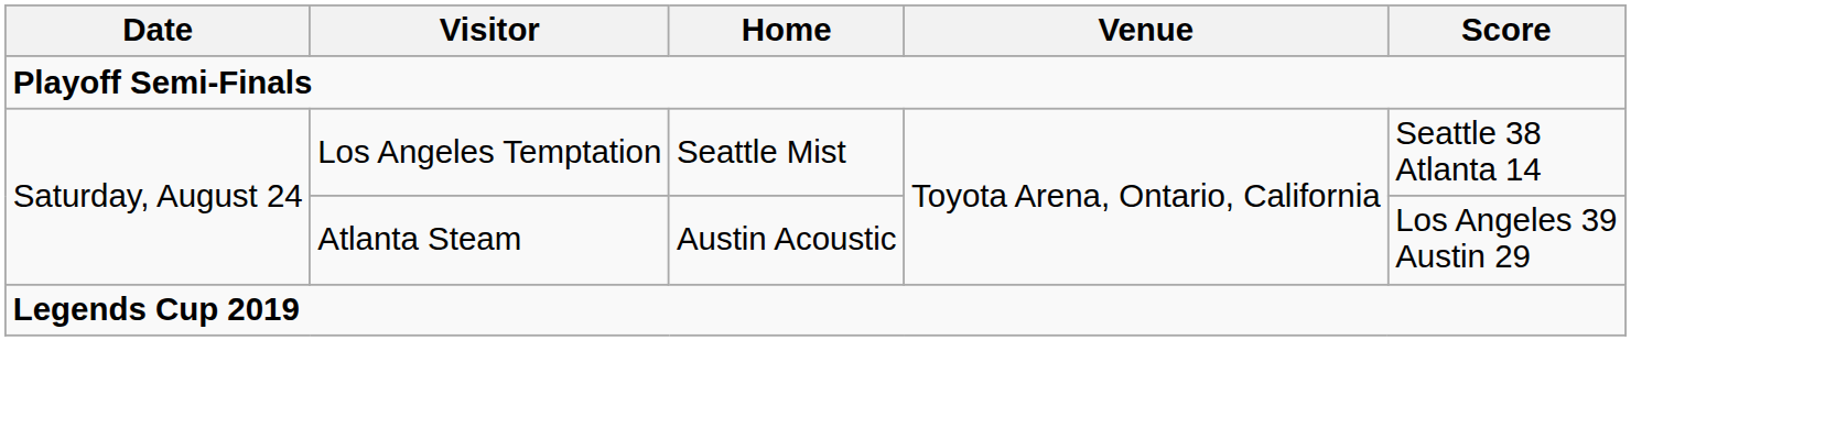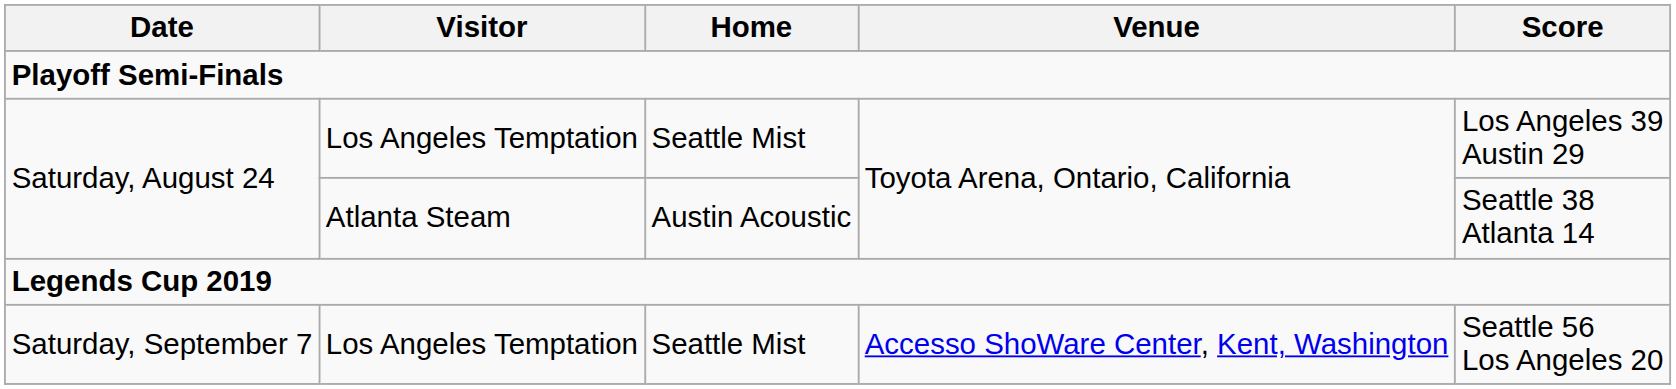 <table class="wikitable">
 <tr>
 <th>Date</th>
 <th>Visitor</th>
 <th>Home</th>
 <th>Venue</th>
 <th>Score</th>
 </tr>
 <tr>
 <td colspan=5><strong>Playoff Semi-Finals</strong></td>
 </tr>
 <tr>
 <td rowspan=2>Saturday, August 24</td>
 <td>Los Angeles Temptation</td>
 <td>Seattle Mist</td>
 <td rowspan=2>Toyota Arena, Ontario, California</td>
-<td>Seattle 38<br>Atlanta 14</td>
+<td>Los Angeles 39<br>Austin 29</td>
 </tr>
 <tr>
 <td>Atlanta Steam</td>
 <td>Austin Acoustic</td>
-<td>Los Angeles 39<br>Austin 29</td>
+<td>Seattle 38<br>Atlanta 14</td>
 </tr>
 <tr>
 <td colspan=5><strong>Legends Cup 2019</strong></td>
 </tr>
+<tr>
+<td>Saturday, September 7</td>
+<td>Los Angeles Temptation</td>
+<td>Seattle Mist</td>
+<td><a href='#'>Accesso ShoWare Center</a>, <a href='#'>Kent, Washington</a></td>
+<td>Seattle 56<br>Los Angeles 20</td>
+</tr>
 </table>
